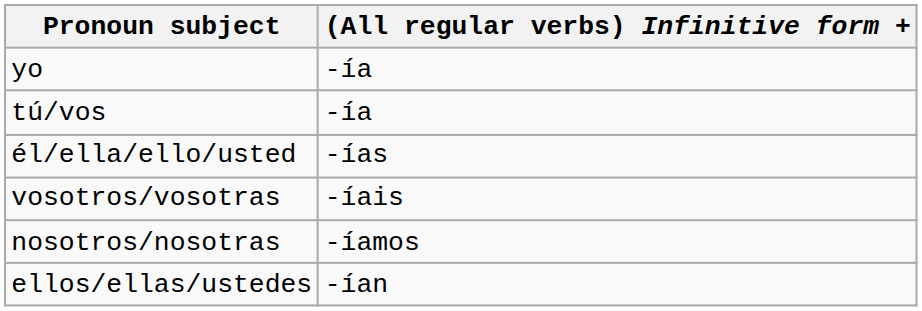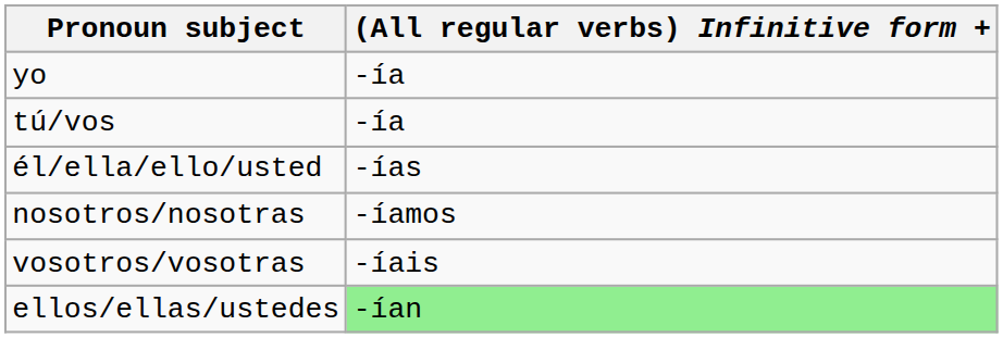 <table class="wikitable">
 <tr>
 <th>Pronoun subject</th>
 <th>(All regular verbs) <em>Infinitive form</em> +</th>
 </tr>
 <tr>
 <td>yo</td>
 <td>-ía</td>
 </tr>
 <tr>
 <td>tú/vos</td>
 <td>-ía</td>
 </tr>
 <tr>
 <td>él/ella/ello/usted</td>
 <td>-ías</td>
 </tr>
 <tr>
+<td>nosotros/nosotras</td>
+<td>-íamos</td>
+</tr>
+<tr>
 <td>vosotros/vosotras</td>
 <td>-íais</td>
 </tr>
 <tr>
-<td>nosotros/nosotras</td>
-<td>-íamos</td>
-</tr>
-<tr>
 <td>ellos/ellas/ustedes</td>
-<td>-ían</td>
+<td style="background: lightgreen;">-ían</td>
 </tr>
 </table>
